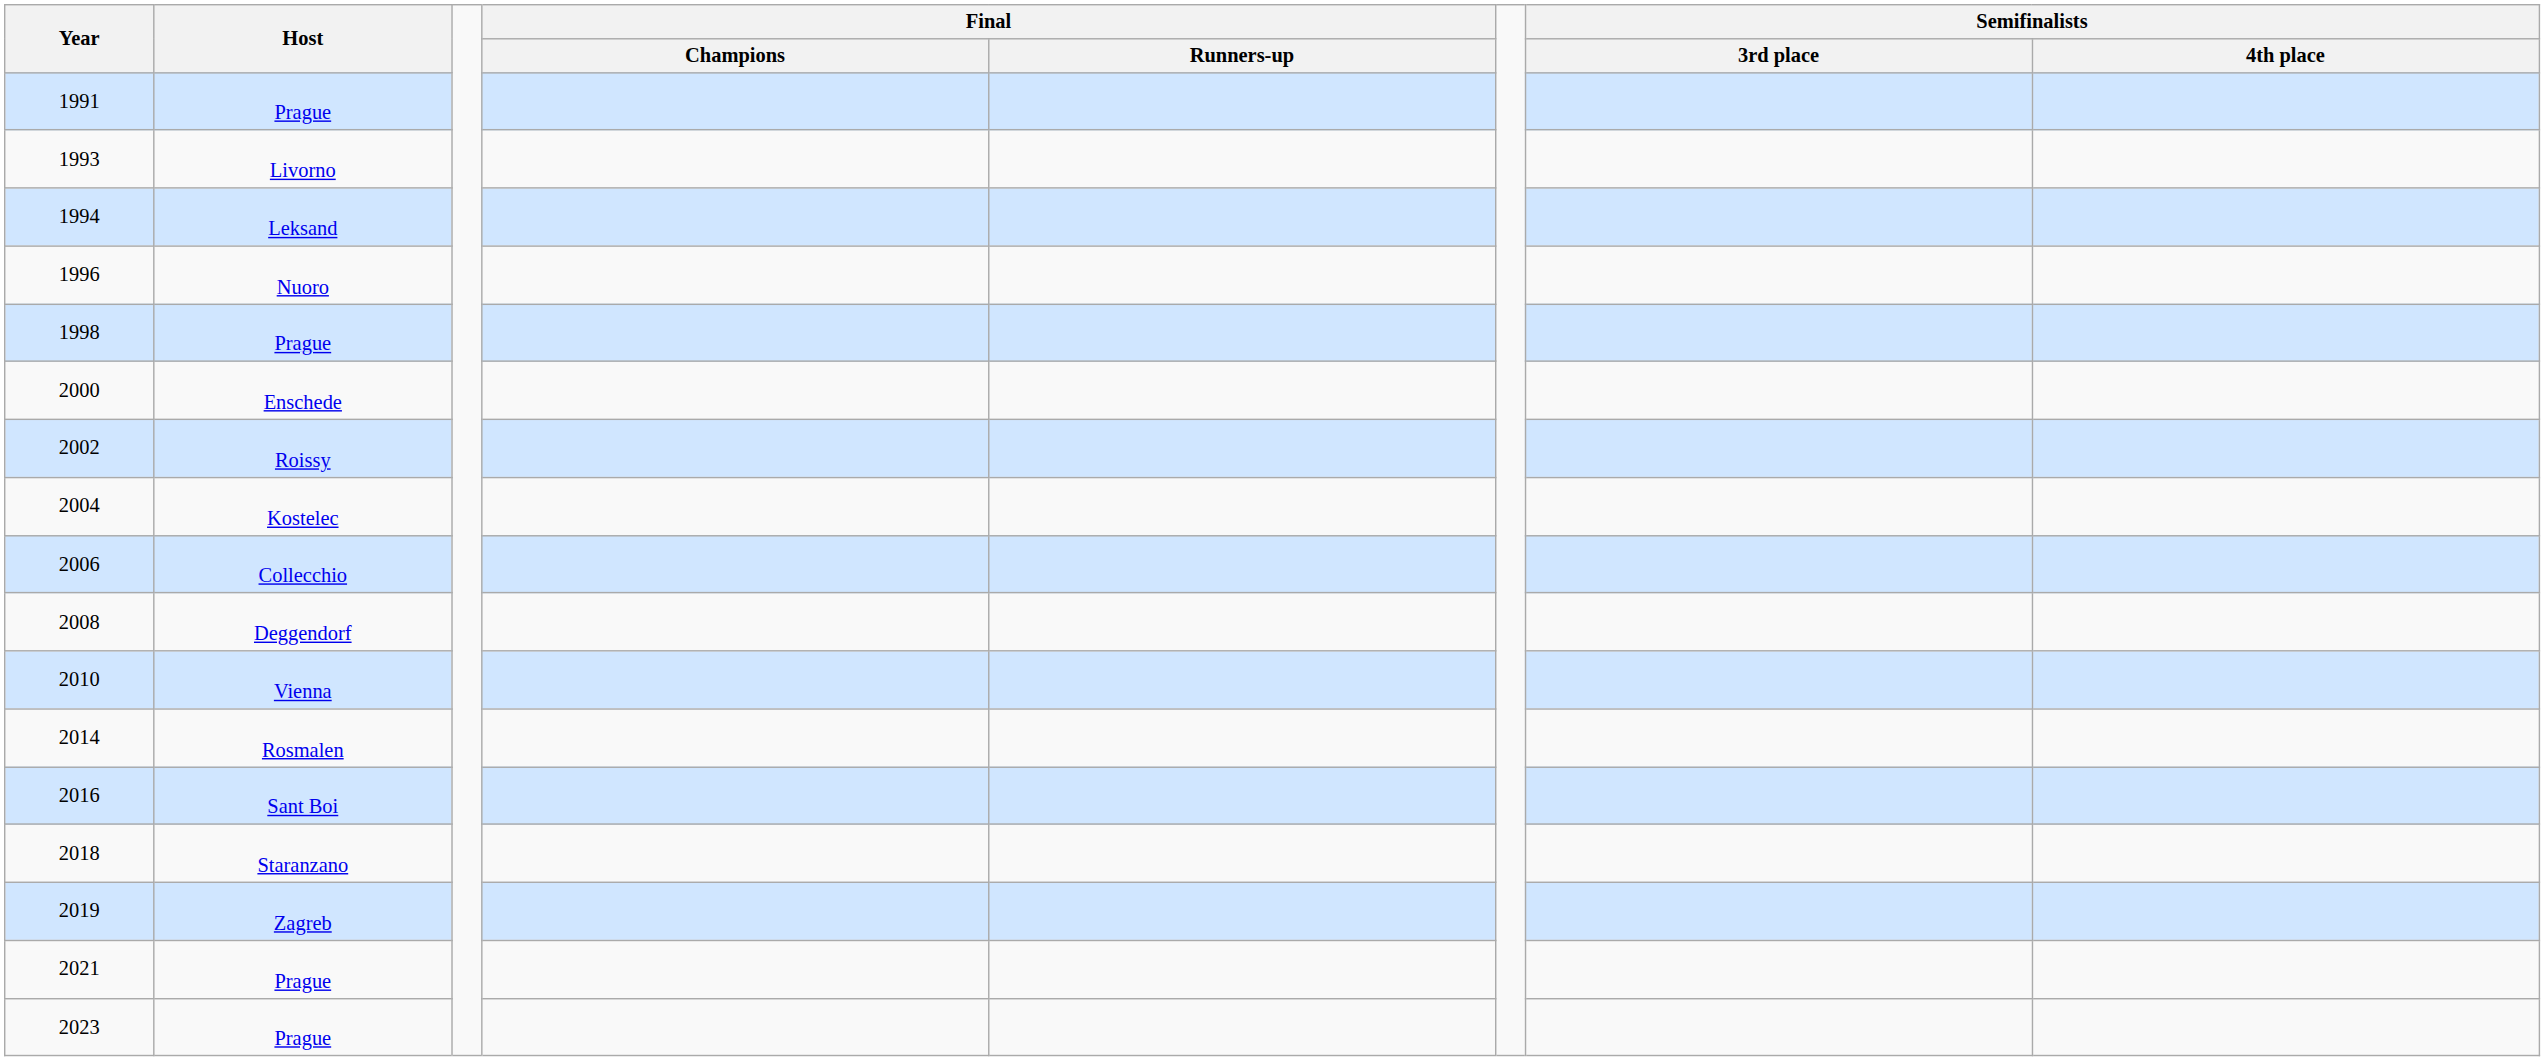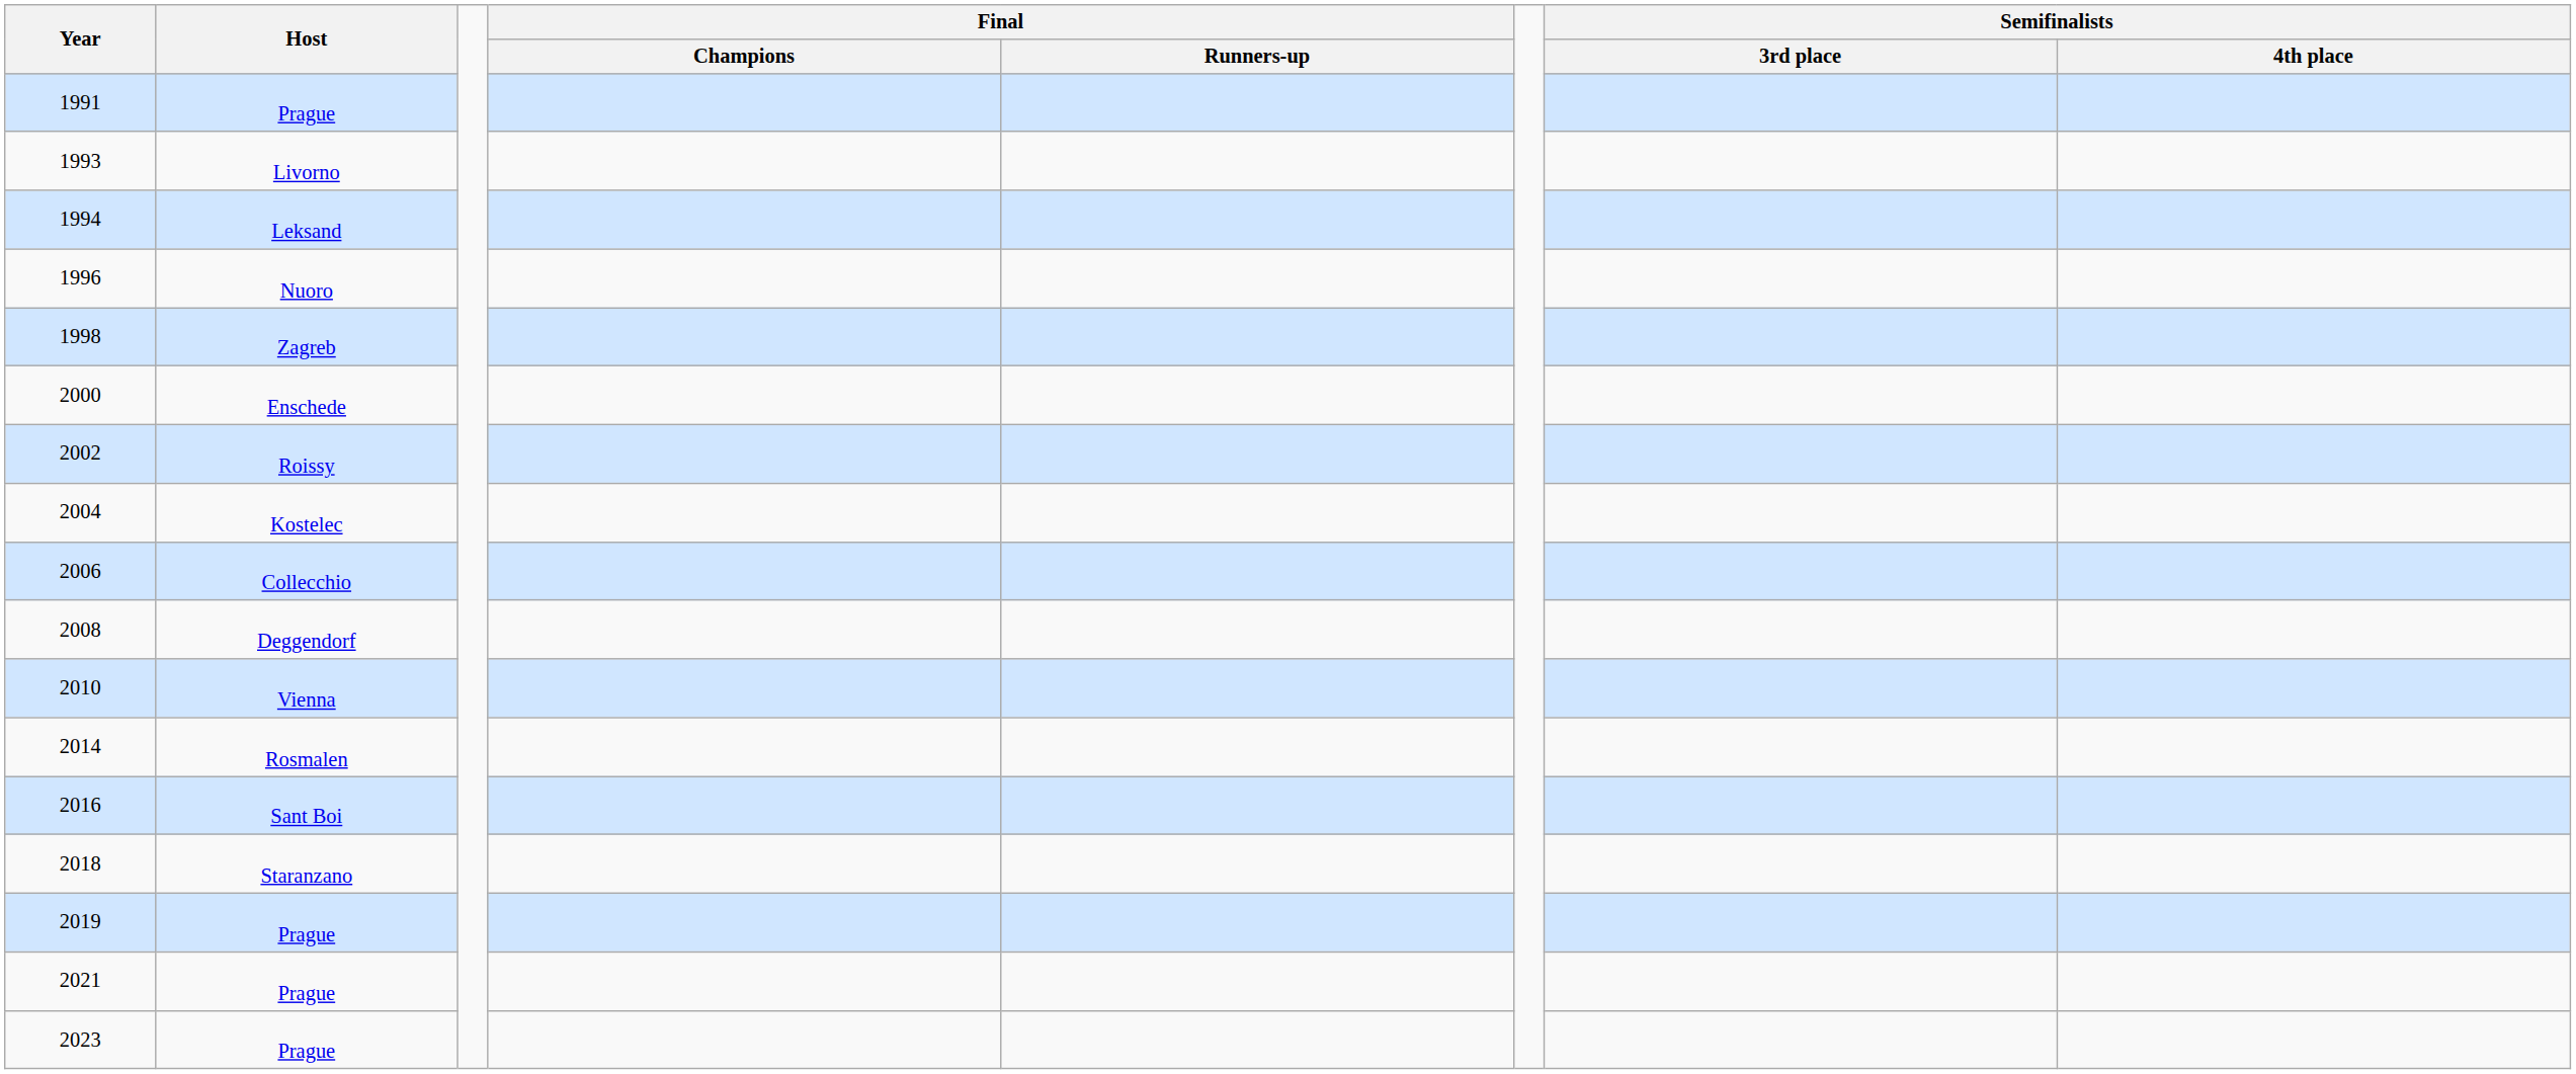 <table class="wikitable" style="font-size:90%; text-align: center;" width="90%">
 <tr>
 <th rowspan=2 width=5%>Year</th>
 <th rowspan=2 width=10%>Host</th>
 <td width=1% rowspan=19 style="border-top:none;border-bottom:none;"></td>
 <th colspan=2>Final</th>
 <td width=1% rowspan=19 style="border-top:none;border-bottom:none;"></td>
 <th colspan=2>Semifinalists</th>
 </tr>
 <tr>
 <th width=17%>Champions</th>
 <th width=17%>Runners-up</th>
 <th width=17%>3rd place</th>
 <th width=17%>4th place</th>
 </tr>
 <tr style="background: #D0E6FF;">
 <td>1991</td>
 <td><br><a href='#'>Prague</a></td>
 <td><strong></strong></td>
 <td></td>
 <td></td>
 <td></td>
 </tr>
 <tr>
 <td>1993</td>
 <td><br><a href='#'>Livorno</a></td>
 <td><strong></strong></td>
 <td></td>
 <td></td>
 <td></td>
 </tr>
 <tr style="background: #D0E6FF;">
 <td>1994</td>
 <td><br><a href='#'>Leksand</a></td>
 <td><strong></strong></td>
 <td></td>
 <td></td>
 <td></td>
 </tr>
 <tr>
 <td>1996</td>
 <td><br><a href='#'>Nuoro</a></td>
 <td><strong></strong></td>
 <td></td>
 <td></td>
 <td></td>
 </tr>
 <tr style="background: #D0E6FF;">
 <td>1998</td>
-<td><br><a href='#'>Prague</a></td>
+<td><br><a href='#'>Zagreb</a></td>
 <td><strong></strong></td>
 <td></td>
 <td></td>
 <td></td>
 </tr>
 <tr>
 <td>2000</td>
 <td><br><a href='#'>Enschede</a></td>
 <td><strong></strong></td>
 <td></td>
 <td></td>
 <td></td>
 </tr>
 <tr style="background: #D0E6FF;">
 <td>2002</td>
 <td><br><a href='#'>Roissy</a></td>
 <td><strong></strong></td>
 <td></td>
 <td></td>
 <td></td>
 </tr>
 <tr>
 <td>2004</td>
 <td><br><a href='#'>Kostelec</a></td>
 <td><strong></strong></td>
 <td></td>
 <td></td>
 <td></td>
 </tr>
 <tr style="background: #D0E6FF;">
 <td>2006</td>
 <td><br><a href='#'>Collecchio</a></td>
 <td><strong></strong></td>
 <td></td>
 <td></td>
 <td></td>
 </tr>
 <tr>
 <td>2008</td>
 <td><br><a href='#'>Deggendorf</a></td>
 <td><strong></strong></td>
 <td></td>
 <td></td>
 <td></td>
 </tr>
 <tr style="background: #D0E6FF;">
 <td>2010</td>
 <td><br><a href='#'>Vienna</a></td>
 <td><strong></strong></td>
 <td></td>
 <td></td>
 <td></td>
 </tr>
 <tr>
 <td>2014</td>
 <td><br><a href='#'>Rosmalen</a></td>
 <td><strong></strong></td>
 <td></td>
 <td></td>
 <td></td>
 </tr>
 <tr style="background: #D0E6FF;">
 <td>2016</td>
 <td><br><a href='#'>Sant Boi</a></td>
 <td><strong></strong></td>
 <td></td>
 <td></td>
 <td></td>
 </tr>
 <tr>
 <td>2018</td>
 <td><br><a href='#'>Staranzano</a></td>
 <td><strong></strong></td>
 <td></td>
 <td></td>
 <td></td>
 </tr>
 <tr style="background: #D0E6FF;">
 <td>2019</td>
-<td><br><a href='#'>Zagreb</a></td>
+<td><br><a href='#'>Prague</a></td>
 <td><strong></strong></td>
 <td></td>
 <td></td>
 <td></td>
 </tr>
 <tr>
 <td>2021</td>
 <td><br><a href='#'>Prague</a></td>
 <td><strong></strong></td>
 <td></td>
 <td></td>
 <td></td>
 </tr>
 <tr>
 <td>2023</td>
 <td><br><a href='#'>Prague</a></td>
 <td><strong></strong></td>
 <td></td>
 <td></td>
 <td></td>
 </tr>
 </table>
